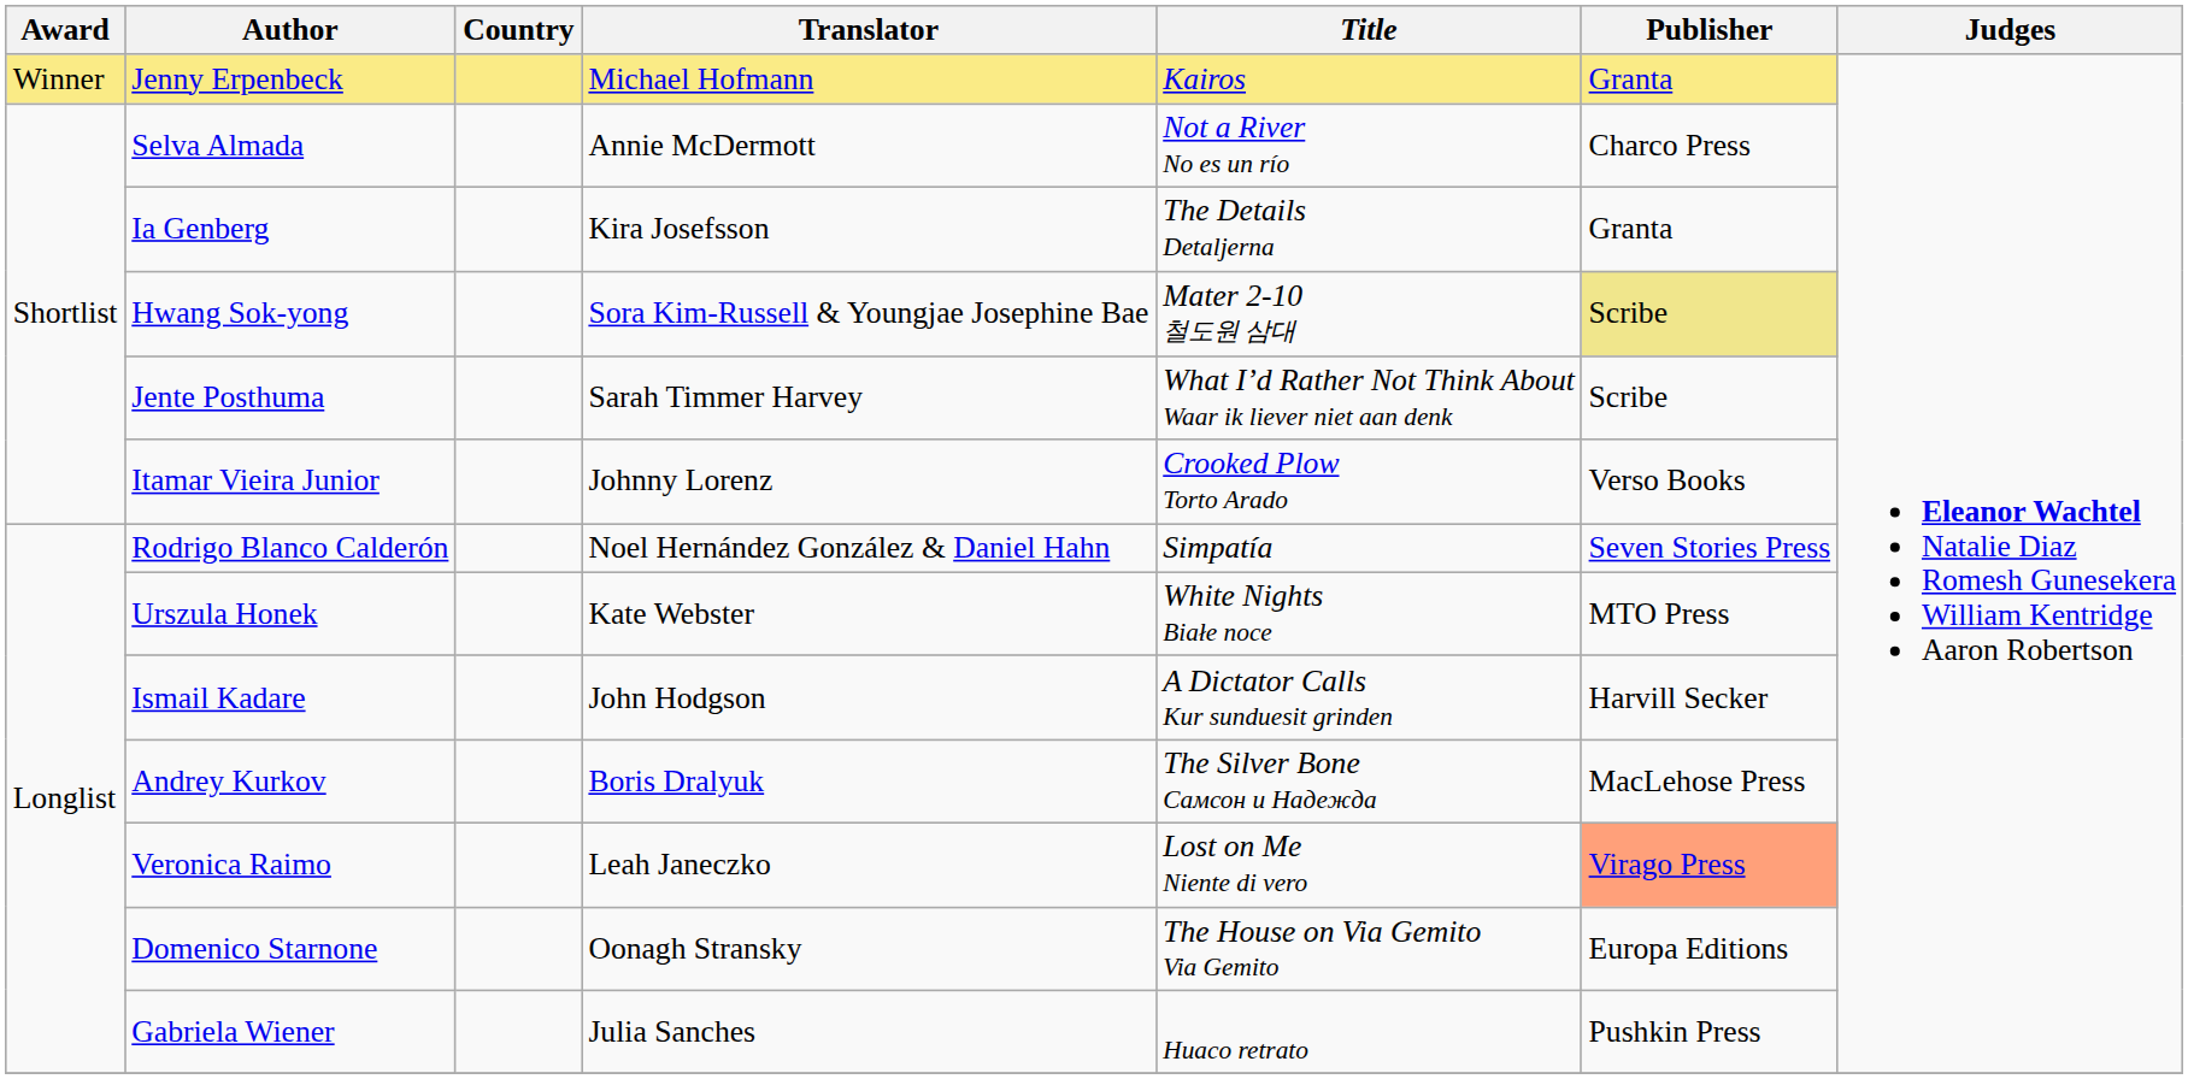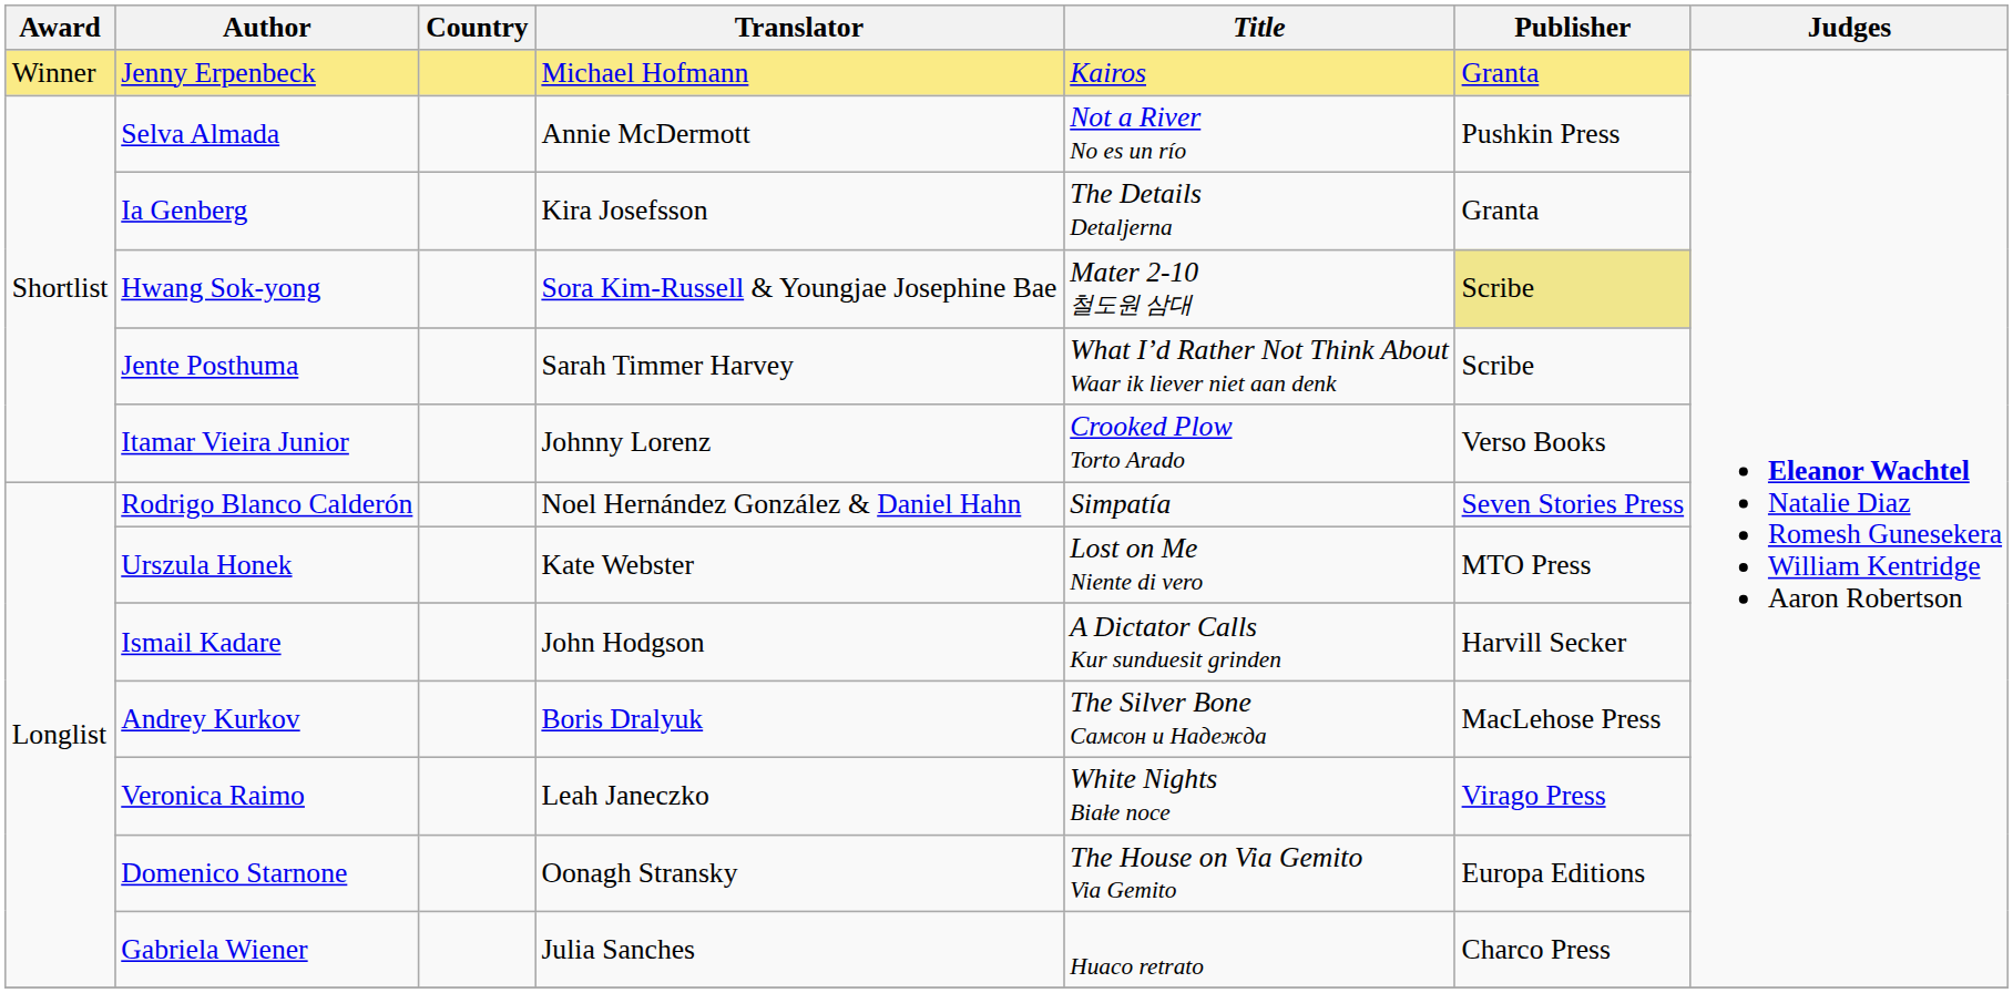 <table class="sortable wikitable" width=%100>
 <tr>
 <th>Award</th>
 <th><strong>Author</strong></th>
 <th><strong>Country</strong></th>
 <th><strong>Translator</strong></th>
 <th><em>Title</em></th>
 <th><strong>Publisher</strong></th>
 <th>Judges</th>
 </tr>
 <tr>
 <td style="background:#FAEB86; color:black">Winner</td>
 <td style="background:#FAEB86; color:black"><a href='#'>Jenny Erpenbeck</a></td>
 <td style="background:#FAEB86; color:black"></td>
 <td style="background:#FAEB86; color:black"><a href='#'>Michael Hofmann</a></td>
 <td style="background:#FAEB86; color:black"><em><a href='#'>Kairos</a></em></td>
 <td style="background:#FAEB86; color:black"><a href='#'>Granta</a></td>
 <td rowspan="13"><br><ul><li><strong><a href='#'>Eleanor Wachtel</a></strong></li><li><a href='#'>Natalie Diaz</a></li><li><a href='#'>Romesh Gunesekera</a></li><li><a href='#'>William Kentridge</a></li><li>Aaron Robertson</li></ul></td>
 </tr>
 <tr>
 <td rowspan="5">Shortlist</td>
 <td><a href='#'>Selva Almada</a></td>
 <td></td>
 <td>Annie McDermott</td>
 <td><em><a href='#'>Not a River</a></em><br><small><em>No es un río</em></small></td>
-<td>Charco Press</td>
+<td>Pushkin Press</td>
 </tr>
 <tr>
 <td><a href='#'>Ia Genberg</a></td>
 <td></td>
 <td>Kira Josefsson</td>
 <td><em>The Details</em><br><small><em>Detaljerna</em></small></td>
 <td>Granta</td>
 </tr>
 <tr>
 <td><a href='#'>Hwang Sok-yong</a></td>
 <td></td>
 <td><a href='#'>Sora Kim-Russell</a> & Youngjae Josephine Bae</td>
 <td><em>Mater 2-10</em><br><small><em>철도원 삼대</em></small></td>
 <td style="background: khaki;">Scribe</td>
 </tr>
 <tr>
 <td><a href='#'>Jente Posthuma</a></td>
 <td></td>
 <td>Sarah Timmer Harvey</td>
 <td><em>What I’d Rather Not Think About</em><br><small><em>Waar ik liever niet aan denk</em></small></td>
 <td>Scribe</td>
 </tr>
 <tr>
 <td><a href='#'>Itamar Vieira Junior</a></td>
 <td></td>
 <td>Johnny Lorenz</td>
 <td><em><a href='#'>Crooked Plow</a></em><br><small><em>Torto Arado</em></small></td>
 <td>Verso Books</td>
 </tr>
 <tr>
 <td rowspan="7">Longlist</td>
 <td><a href='#'>Rodrigo Blanco Calderón</a></td>
 <td></td>
 <td>Noel Hernández González & <a href='#'>Daniel Hahn</a></td>
 <td><em>Simpatía</em></td>
 <td><a href='#'>Seven Stories Press</a></td>
 </tr>
 <tr>
 <td><a href='#'>Urszula Honek</a></td>
 <td></td>
 <td>Kate Webster</td>
-<td><em>White Nights</em><br><small><em>Białe noce</em></small></td>
+<td><em>Lost on Me</em><br><small><em>Niente di vero</em></small></td>
 <td>MTO Press</td>
 </tr>
 <tr>
 <td><a href='#'>Ismail Kadare</a></td>
 <td></td>
 <td>John Hodgson</td>
 <td><em>A Dictator Calls</em><br><small><em>Kur sunduesit grinden</em></small></td>
 <td>Harvill Secker</td>
 </tr>
 <tr>
 <td><a href='#'>Andrey Kurkov</a></td>
 <td></td>
 <td><a href='#'>Boris Dralyuk</a></td>
 <td><em>The Silver Bone</em><br><small><em>Самсон и Надежда</em></small></td>
 <td>MacLehose Press</td>
 </tr>
 <tr>
 <td><a href='#'>Veronica Raimo</a></td>
 <td></td>
 <td>Leah Janeczko</td>
-<td><em>Lost on Me</em><br><small><em>Niente di vero</em></small></td>
-<td style="background: lightsalmon;"><a href='#'>Virago Press</a></td>
+<td><em>White Nights</em><br><small><em>Białe noce</em></small></td>
+<td><a href='#'>Virago Press</a></td>
 </tr>
 <tr>
 <td><a href='#'>Domenico Starnone</a></td>
 <td></td>
 <td>Oonagh Stransky</td>
 <td><em>The House on Via Gemito</em><br><small><em>Via Gemito</em></small></td>
 <td>Europa Editions</td>
 </tr>
 <tr>
 <td><a href='#'>Gabriela Wiener</a></td>
 <td></td>
 <td>Julia Sanches</td>
 <td><em></em><br><small><em>Huaco retrato</em></small></td>
-<td>Pushkin Press</td>
+<td>Charco Press</td>
 </tr>
 <tr>
 </tr>
 </table>
